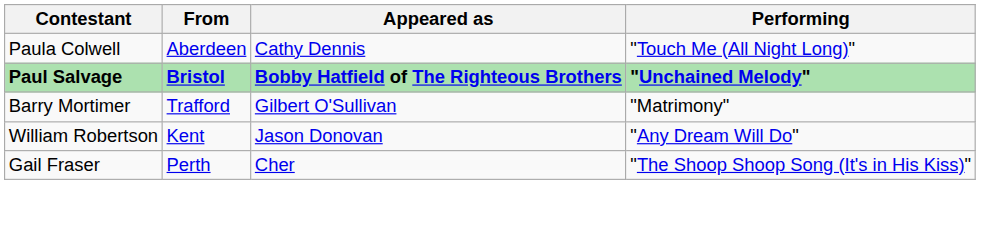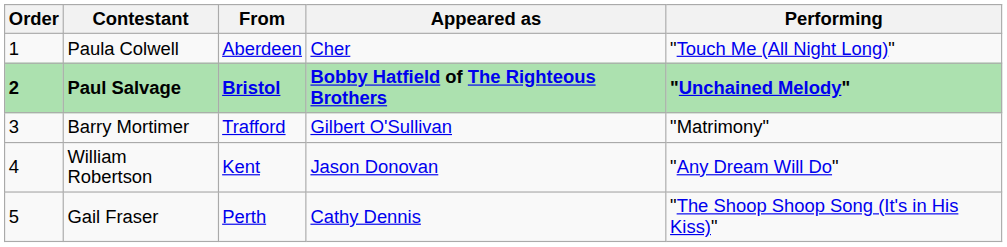 <table class="wikitable">
 <tr>
+<th>Order</th>
 <th>Contestant</th>
 <th>From</th>
 <th>Appeared as</th>
 <th>Performing</th>
 </tr>
 <tr>
+<td>1</td>
 <td>Paula Colwell</td>
 <td><a href='#'>Aberdeen</a></td>
-<td><a href='#'>Cathy Dennis</a></td>
+<td><a href='#'>Cher</a></td>
 <td>"<a href='#'>Touch Me (All Night Long)</a>"</td>
 </tr>
 <tr style="background:#ACE1AF;">
+<td><strong>2</strong></td>
 <td><strong>Paul Salvage</strong></td>
 <td><strong><a href='#'>Bristol</a></strong></td>
 <td><strong><a href='#'>Bobby Hatfield</a> of <a href='#'>The Righteous Brothers</a> </strong></td>
 <td><strong>"<a href='#'>Unchained Melody</a>"</strong></td>
 </tr>
 <tr>
+<td>3</td>
 <td>Barry Mortimer</td>
 <td><a href='#'>Trafford</a></td>
 <td><a href='#'>Gilbert O'Sullivan</a></td>
 <td>"Matrimony"</td>
 </tr>
 <tr>
+<td>4</td>
 <td>William Robertson</td>
 <td><a href='#'>Kent</a></td>
 <td><a href='#'>Jason Donovan</a></td>
 <td>"<a href='#'>Any Dream Will Do</a>"</td>
 </tr>
 <tr>
+<td>5</td>
 <td>Gail Fraser</td>
 <td><a href='#'>Perth</a></td>
-<td><a href='#'>Cher</a></td>
+<td><a href='#'>Cathy Dennis</a></td>
 <td>"<a href='#'>The Shoop Shoop Song (It's in His Kiss)</a>"</td>
 </tr>
 </table>
